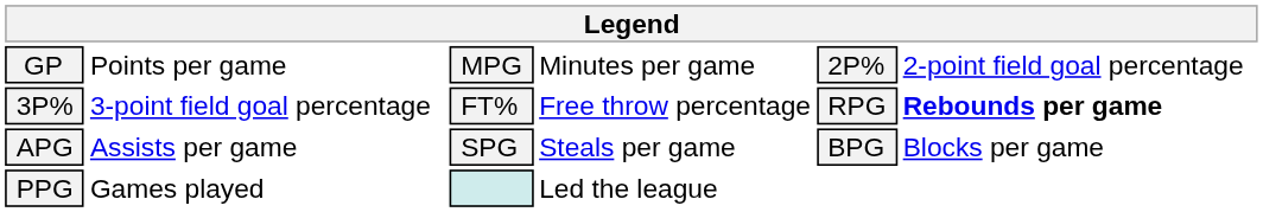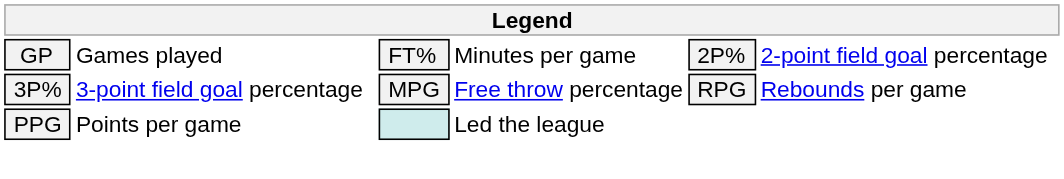 <table class="toccolours" style="font-size: 90%; white-space: nowrap;">
 <tr>
 <th colspan="6" style="background-color: #F2F2F2; border: 1px solid #AAAAAA;">Legend</th>
 </tr>
 <tr>
 <td style="background-color: #F2F2F2; border: 1px solid black;">  GP</td>
-<td>Points per game</td>
-<td style="background-color: #F2F2F2; border: 1px solid black"> MPG </td>
+<td>Games played</td>
+<td style="background-color: #F2F2F2; border: 1px solid black"> FT% </td>
 <td>Minutes per game</td>
 <td style="background-color: #F2F2F2; border: 1px solid black;"> 2P% </td>
 <td style="padding-right: 8px"><a href='#'>2-point field goal</a> percentage</td>
 </tr>
 <tr>
 <td style="background-color: #F2F2F2; border: 1px solid black"> 3P% </td>
 <td style="padding-right: 8px"><a href='#'>3-point field goal</a> percentage</td>
-<td style="background-color: #F2F2F2; border: 1px solid black"> FT% </td>
+<td style="background-color: #F2F2F2; border: 1px solid black"> MPG </td>
 <td><a href='#'>Free throw</a> percentage</td>
 <td style="background-color: #F2F2F2; border: 1px solid black;"> RPG </td>
-<td><strong><a href='#'>Rebounds</a> per game</strong></td>
-</tr>
-<tr>
-<td style="background-color: #F2F2F2; border: 1px solid black"> APG </td>
-<td><a href='#'>Assists</a> per game</td>
-<td style="background-color: #F2F2F2; border: 1px solid black"> SPG </td>
-<td><a href='#'>Steals</a> per game</td>
-<td style="background-color: #F2F2F2; border: 1px solid black;"> BPG </td>
-<td><a href='#'>Blocks</a> per game</td>
+<td><a href='#'>Rebounds</a> per game</td>
 </tr>
 <tr>
 <td style="background-color: #F2F2F2; border: 1px solid black"> PPG </td>
-<td>Games played</td>
+<td>Points per game</td>
 <td style="background-color: #CFECEC; border: 1px solid black"> <strong> </strong> </td>
 <td>Led the league</td>
 </tr>
 </table>
